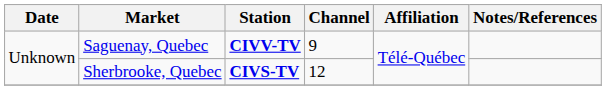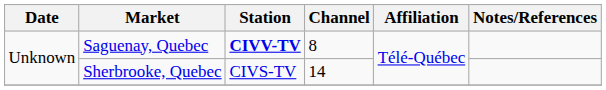 <table class="wikitable">
 <tr>
 <th>Date</th>
 <th>Market</th>
 <th>Station</th>
 <th>Channel</th>
 <th>Affiliation</th>
 <th>Notes/References</th>
 </tr>
 <tr>
 <td rowspan=2>Unknown</td>
 <td><a href='#'>Saguenay, Quebec</a></td>
 <td><strong><a href='#'>CIVV-TV</a></strong></td>
-<td>9</td>
+<td>8</td>
 <td rowspan=2><a href='#'>Télé-Québec</a></td>
 <td></td>
 </tr>
 <tr>
 <td><a href='#'>Sherbrooke, Quebec</a></td>
-<td><strong><a href='#'>CIVS-TV</a></strong></td>
-<td>12</td>
+<td><a href='#'>CIVS-TV</a></td>
+<td>14</td>
 <td></td>
 </tr>
 <tr>
 </tr>
 </table>
